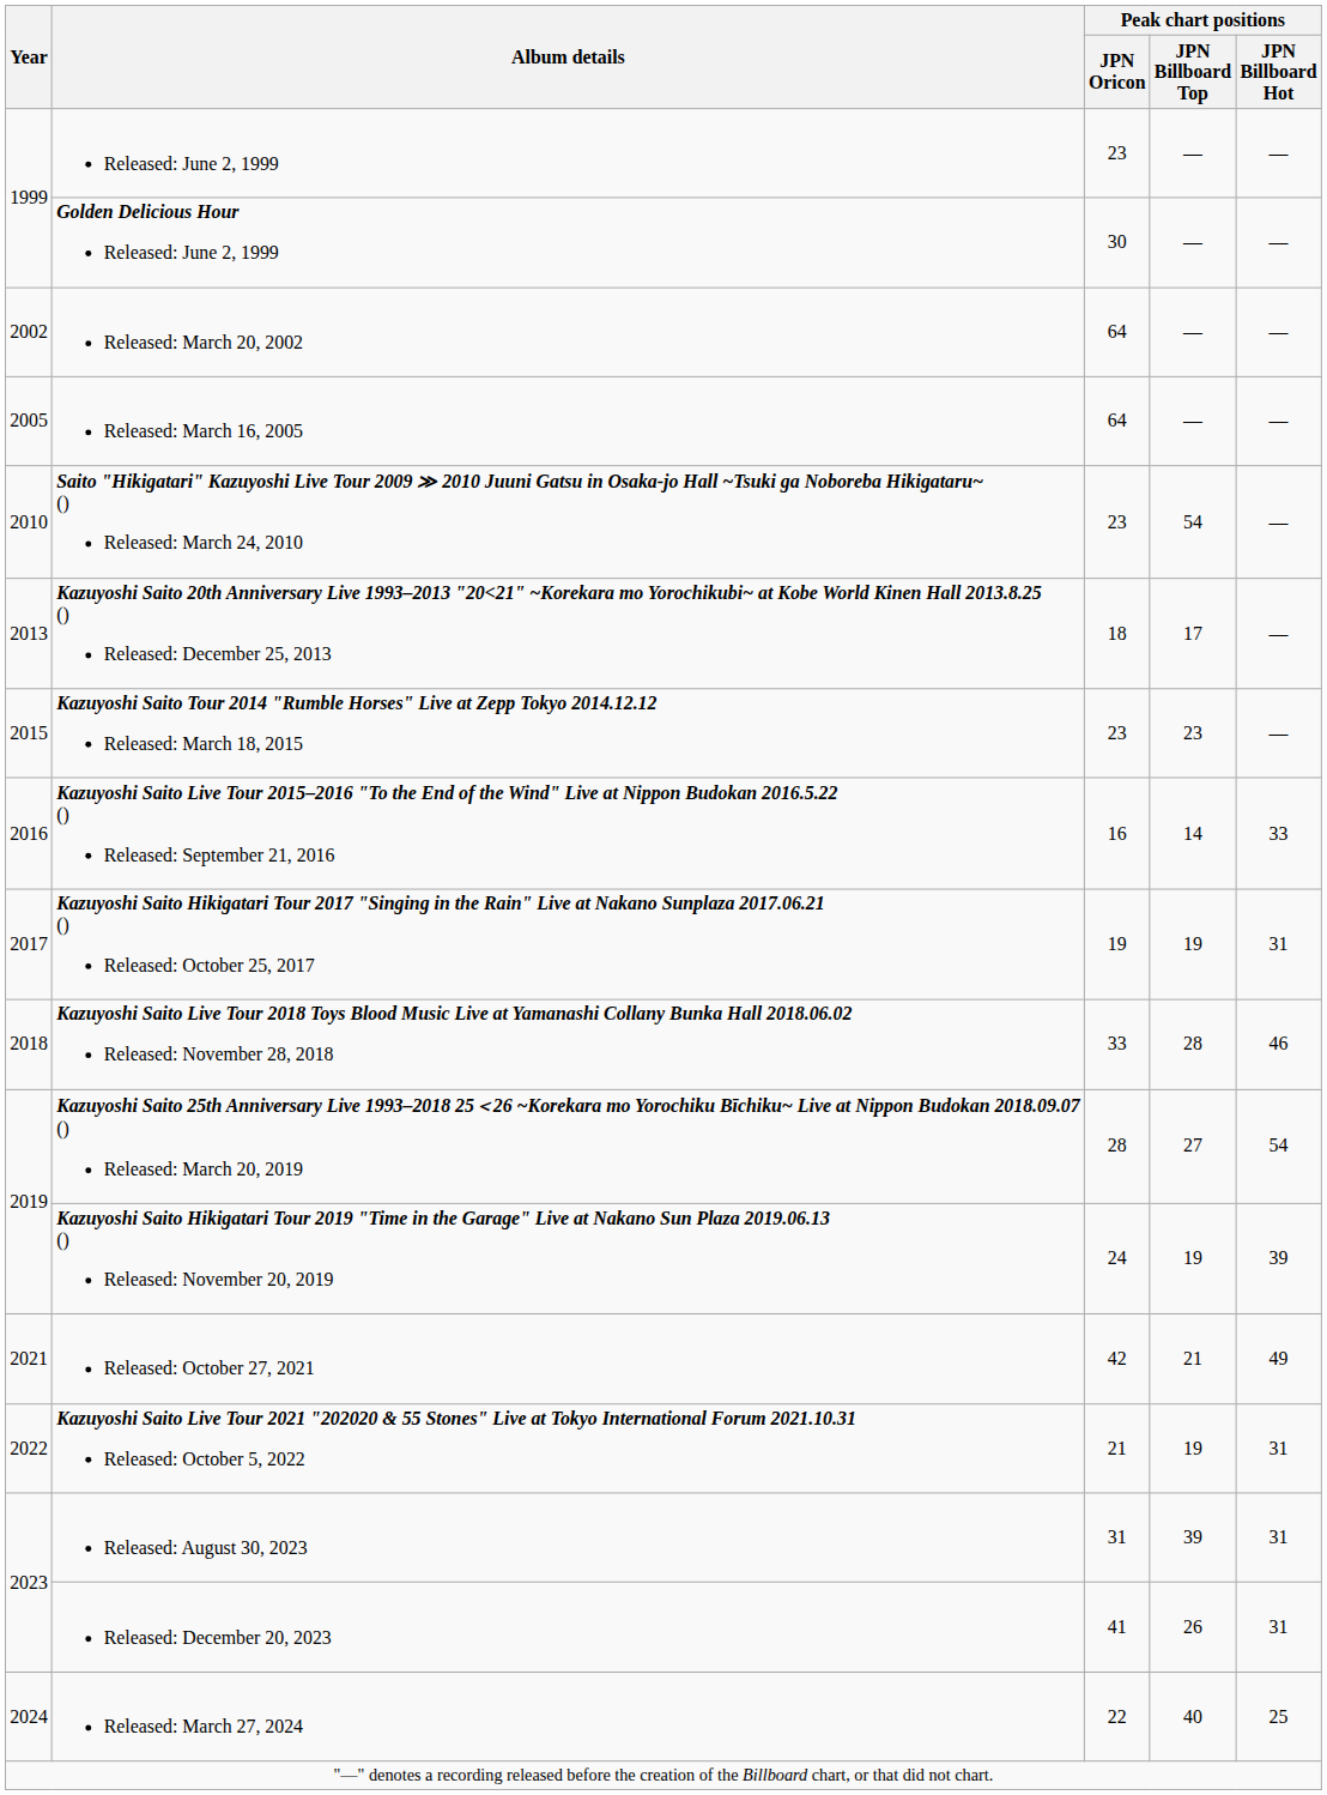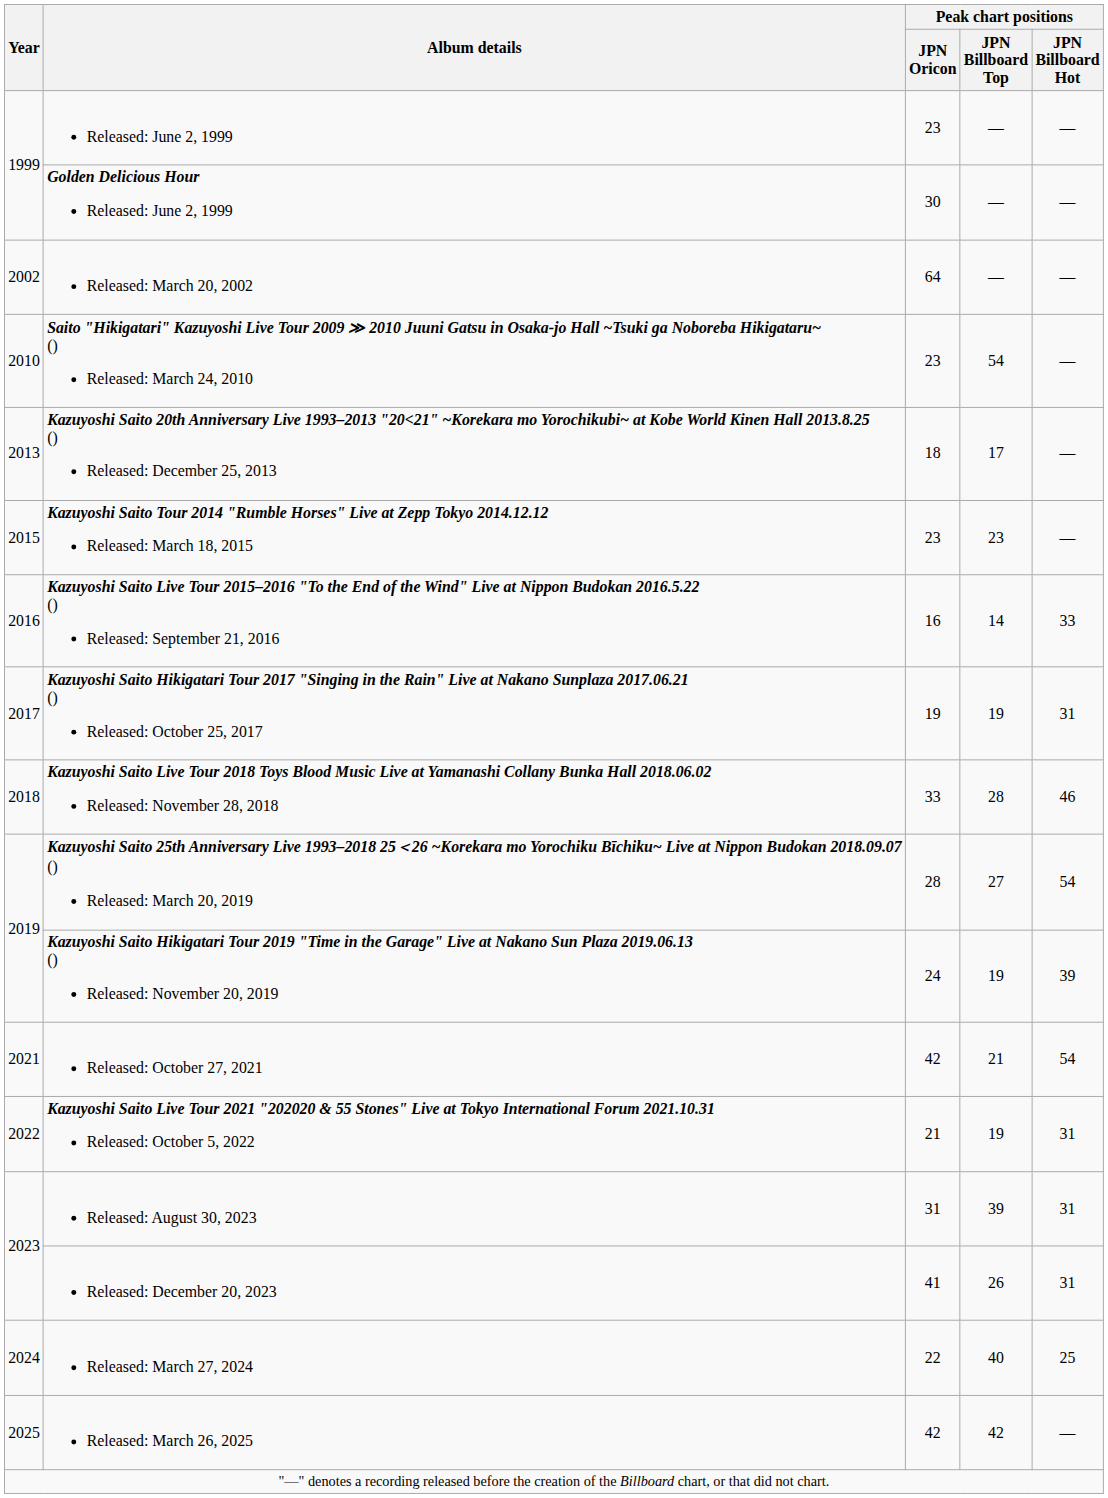 <table class="wikitable">
 <tr>
 <th scope="col" rowspan="2">Year</th>
 <th scope="col" rowspan="2">Album details</th>
 <th scope="col" colspan="3">Peak chart positions</th>
 </tr>
 <tr>
 <th>JPN<br>Oricon<br></th>
 <th>JPN<br>Billboard<br>Top<br></th>
 <th>JPN<br>Billboard<br>Hot<br></th>
 </tr>
 <tr>
 <td rowspan="2">1999</td>
 <td><br><ul><li>Released: June 2, 1999</li></ul></td>
 <td align="center">23</td>
 <td align="center">—</td>
 <td align="center">—</td>
 </tr>
 <tr>
 <td><strong><em>Golden Delicious Hour</em></strong><br><ul><li>Released: June 2, 1999</li></ul></td>
 <td align="center">30</td>
 <td align="center">—</td>
 <td align="center">—</td>
 </tr>
 <tr>
 <td>2002</td>
 <td><br><ul><li>Released: March 20, 2002</li></ul></td>
-<td align="center">64</td>
-<td align="center">—</td>
-<td align="center">—</td>
-</tr>
-<tr>
-<td>2005</td>
-<td><br><ul><li>Released: March 16, 2005</li></ul></td>
 <td align="center">64</td>
 <td align="center">—</td>
 <td align="center">—</td>
 </tr>
 <tr>
 <td>2010</td>
 <td><strong><em>Saito "Hikigatari" Kazuyoshi Live Tour 2009 ≫ 2010 Juuni Gatsu in Osaka-jo Hall ~Tsuki ga Noboreba Hikigataru~</em></strong><br>()<br><ul><li>Released: March 24, 2010</li></ul></td>
 <td align="center">23</td>
 <td align="center">54</td>
 <td align="center">—</td>
 </tr>
 <tr>
 <td>2013</td>
 <td><strong><em>Kazuyoshi Saito 20th Anniversary Live 1993–2013 "20<21" ~Korekara mo Yorochikubi~ at Kobe World Kinen Hall 2013.8.25</em></strong><br>()<br><ul><li>Released: December 25, 2013</li></ul></td>
 <td align="center">18</td>
 <td align="center">17</td>
 <td align="center">—</td>
 </tr>
 <tr>
 <td>2015</td>
 <td><strong><em>Kazuyoshi Saito Tour 2014 "Rumble Horses" Live at Zepp Tokyo 2014.12.12</em></strong><br><ul><li>Released: March 18, 2015</li></ul></td>
 <td align="center">23</td>
 <td align="center">23</td>
 <td align="center">—</td>
 </tr>
 <tr>
 <td>2016</td>
 <td><strong><em>Kazuyoshi Saito Live Tour 2015–2016 "To the End of the Wind" Live at Nippon Budokan 2016.5.22</em></strong><br>()<br><ul><li>Released: September 21, 2016</li></ul></td>
 <td align="center">16</td>
 <td align="center">14</td>
 <td align="center">33</td>
 </tr>
 <tr>
 <td>2017</td>
 <td><strong><em>Kazuyoshi Saito Hikigatari Tour 2017 "Singing in the Rain" Live at Nakano Sunplaza 2017.06.21</em></strong><br>()<br><ul><li>Released: October 25, 2017</li></ul></td>
 <td align="center">19</td>
 <td align="center">19</td>
 <td align="center">31</td>
 </tr>
 <tr>
 <td>2018</td>
 <td><strong><em>Kazuyoshi Saito Live Tour 2018 Toys Blood Music Live at Yamanashi Collany Bunka Hall 2018.06.02</em></strong><br><ul><li>Released: November 28, 2018</li></ul></td>
 <td align="center">33</td>
 <td align="center">28</td>
 <td align="center">46</td>
 </tr>
 <tr>
 <td rowspan="2">2019</td>
 <td><strong><em>Kazuyoshi Saito 25th Anniversary Live 1993–2018 25＜26 ~Korekara mo Yorochiku Bīchiku~ Live at Nippon Budokan 2018.09.07</em></strong><br>()<br><ul><li>Released: March 20, 2019</li></ul></td>
 <td align="center">28</td>
 <td align="center">27</td>
 <td align="center">54</td>
 </tr>
 <tr>
 <td><strong><em>Kazuyoshi Saito Hikigatari Tour 2019 "Time in the Garage" Live at Nakano Sun Plaza 2019.06.13</em></strong><br>()<br><ul><li>Released: November 20, 2019</li></ul></td>
 <td align="center">24</td>
 <td align="center">19</td>
 <td align="center">39</td>
 </tr>
 <tr>
 <td>2021</td>
 <td><br><ul><li>Released: October 27, 2021</li></ul></td>
 <td align="center">42</td>
 <td align="center">21</td>
-<td align="center">49</td>
+<td align="center">54</td>
 </tr>
 <tr>
 <td>2022</td>
 <td><strong><em>Kazuyoshi Saito Live Tour 2021 "202020 & 55 Stones" Live at Tokyo International Forum 2021.10.31</em></strong><br><ul><li>Released: October 5, 2022</li></ul></td>
 <td align="center">21</td>
 <td align="center">19</td>
 <td align="center">31</td>
 </tr>
 <tr>
 <td rowspan="2">2023</td>
 <td><br><ul><li>Released: August 30, 2023</li></ul></td>
 <td align="center">31</td>
 <td align="center">39</td>
 <td align="center">31</td>
 </tr>
 <tr>
 <td><br><ul><li>Released: December 20, 2023</li></ul></td>
 <td align="center">41</td>
 <td align="center">26</td>
 <td align="center">31</td>
 </tr>
 <tr>
 <td>2024</td>
 <td><br><ul><li>Released: March 27, 2024</li></ul></td>
 <td align="center">22</td>
 <td align="center">40</td>
 <td align="center">25</td>
 </tr>
 <tr>
+<td>2025</td>
+<td><br><ul><li>Released: March 26, 2025</li></ul></td>
+<td align="center">42</td>
+<td align="center">42</td>
+<td align="center">—</td>
+</tr>
+<tr>
 <td align="center" colspan="5" style="font-size:90%">"—" denotes a recording released before the creation of the <em>Billboard</em> chart, or that did not chart.</td>
 </tr>
 </table>
